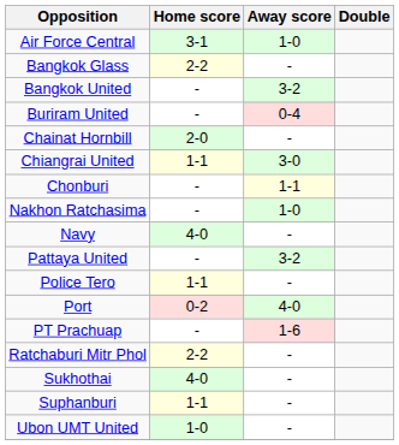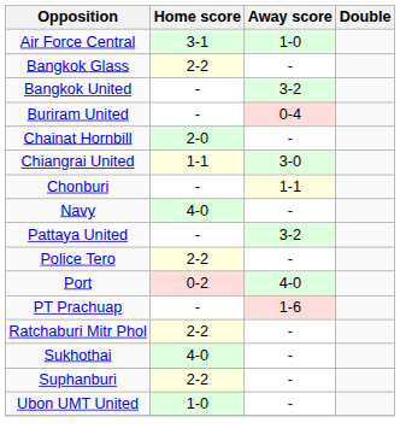 <table class="wikitable" style="text-align: center;">
 <tr>
 <th>Opposition</th>
 <th>Home score</th>
 <th>Away score</th>
 <th>Double</th>
 </tr>
 <tr>
 <td><a href='#'>Air Force Central</a></td>
 <td style="background:#dfd;">3-1</td>
 <td style="background:#dfd;">1-0</td>
 <td></td>
 </tr>
 <tr>
 <td><a href='#'>Bangkok Glass</a></td>
 <td style="background:#ffd;">2-2</td>
 <td style="background:#fff;">-</td>
 <td></td>
 </tr>
 <tr>
 <td><a href='#'>Bangkok United</a></td>
 <td style="background:#fff;">-</td>
 <td style="background:#dfd;">3-2</td>
 <td></td>
 </tr>
 <tr>
 <td><a href='#'>Buriram United</a></td>
 <td style="background:#fff;">-</td>
 <td style="background:#fdd;">0-4</td>
 <td></td>
 </tr>
 <tr>
 <td><a href='#'>Chainat Hornbill</a></td>
 <td style="background:#dfd;">2-0</td>
 <td style="background:#fff;">-</td>
 <td></td>
 </tr>
 <tr>
 <td><a href='#'>Chiangrai United</a></td>
 <td style="background:#ffd;">1-1</td>
 <td style="background:#dfd;">3-0</td>
 <td></td>
 </tr>
 <tr>
 <td><a href='#'>Chonburi</a></td>
 <td style="background:#fff;">-</td>
 <td style="background:#ffd;">1-1</td>
 <td></td>
 </tr>
 <tr>
-<td><a href='#'>Nakhon Ratchasima</a></td>
-<td style="background:#fff;">-</td>
-<td style="background:#dfd;">1-0</td>
-<td></td>
-</tr>
-<tr>
 <td><a href='#'>Navy</a></td>
 <td style="background:#dfd;">4-0</td>
 <td style="background:#fff;">-</td>
 <td></td>
 </tr>
 <tr>
 <td><a href='#'>Pattaya United</a></td>
 <td style="background:#fff;">-</td>
 <td style="background:#dfd;">3-2</td>
 <td></td>
 </tr>
 <tr>
 <td><a href='#'>Police Tero</a></td>
-<td style="background:#ffd;">1-1</td>
+<td style="background:#ffd;">2-2</td>
 <td style="background:#fff;">-</td>
 <td></td>
 </tr>
 <tr>
 <td><a href='#'>Port</a></td>
 <td style="background:#fdd;">0-2</td>
 <td style="background:#dfd;">4-0</td>
 <td></td>
 </tr>
 <tr>
 <td><a href='#'>PT Prachuap</a></td>
 <td style="background:#fff;">-</td>
 <td style="background:#fdd;">1-6</td>
 <td></td>
 </tr>
 <tr>
 <td><a href='#'>Ratchaburi Mitr Phol</a></td>
 <td style="background:#ffd;">2-2</td>
 <td style="background:#fff;">-</td>
 <td></td>
 </tr>
 <tr>
 <td><a href='#'>Sukhothai</a></td>
 <td style="background:#dfd;">4-0</td>
 <td style="background:#fff;">-</td>
 <td></td>
 </tr>
 <tr>
 <td><a href='#'>Suphanburi</a></td>
-<td style="background:#ffd;">1-1</td>
+<td style="background:#ffd;">2-2</td>
 <td style="background:#fff;">-</td>
 <td></td>
 </tr>
 <tr>
 <td><a href='#'>Ubon UMT United</a></td>
 <td style="background:#dfd;">1-0</td>
 <td style="background:#fff;">-</td>
 <td></td>
 </tr>
 <tr>
 </tr>
 </table>
